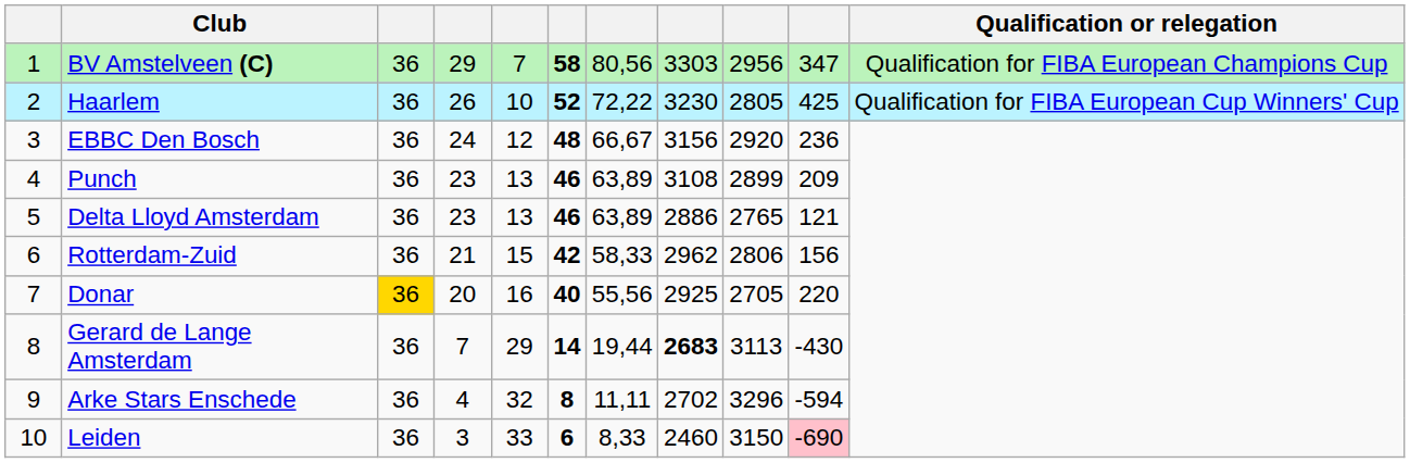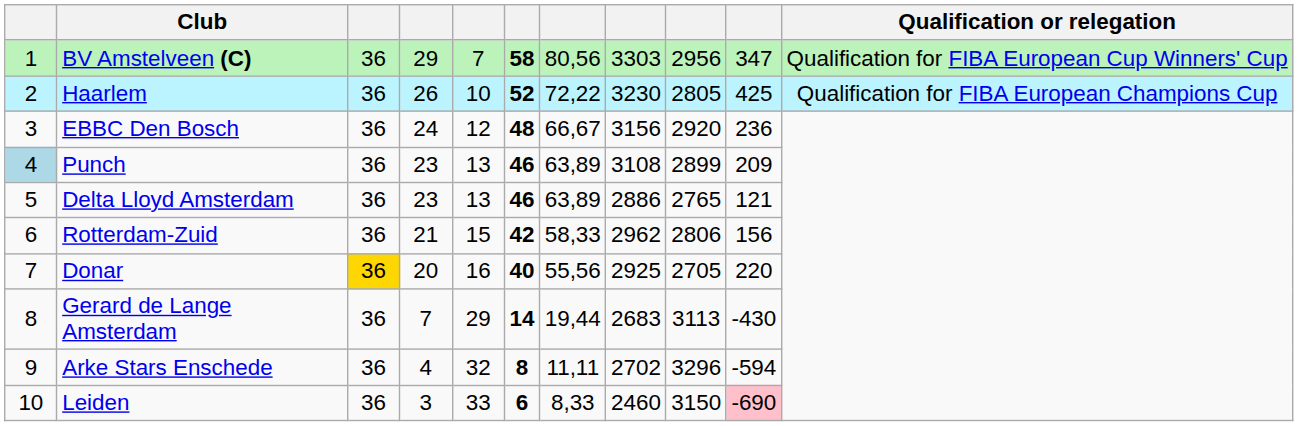 <table class="wikitable" style="text-align:center;">
 <tr>
 <th width="30"></th>
 <th width="200">Club</th>
 <th width="30"></th>
 <th width="30"></th>
 <th width="30"></th>
 <th><strong></strong></th>
 <th></th>
 <th width="30"></th>
 <th width="30"></th>
 <th width="30"></th>
 <th>Qualification or relegation</th>
 </tr>
 <tr bgcolor="#BBF3BB">
 <td>1</td>
 <td align="left"><a href='#'>BV Amstelveen</a> <strong>(C)</strong></td>
 <td>36</td>
 <td>29</td>
 <td>7</td>
 <td><strong>58</strong></td>
 <td>80,56</td>
 <td>3303</td>
 <td>2956</td>
 <td>347</td>
-<td>Qualification for <a href='#'>FIBA European Champions Cup</a></td>
+<td>Qualification for <a href='#'>FIBA European Cup Winners' Cup</a></td>
 </tr>
 <tr bgcolor="#BBF3FF">
 <td>2</td>
 <td align="left"><a href='#'>Haarlem</a></td>
 <td>36</td>
 <td>26</td>
 <td>10</td>
 <td><strong>52</strong></td>
 <td>72,22</td>
 <td>3230</td>
 <td>2805</td>
 <td>425</td>
-<td>Qualification for <a href='#'>FIBA European Cup Winners' Cup</a></td>
+<td>Qualification for <a href='#'>FIBA European Champions Cup</a></td>
 </tr>
 <tr>
 <td>3</td>
 <td align="left"><a href='#'>EBBC Den Bosch</a></td>
 <td>36</td>
 <td>24</td>
 <td>12</td>
 <td><strong>48</strong></td>
 <td>66,67</td>
 <td>3156</td>
 <td>2920</td>
 <td>236</td>
 <td rowspan="8"></td>
 </tr>
 <tr>
-<td>4</td>
+<td style="background: lightblue;">4</td>
 <td align="left"><a href='#'>Punch</a></td>
 <td>36</td>
 <td>23</td>
 <td>13</td>
 <td><strong>46</strong></td>
 <td>63,89</td>
 <td>3108</td>
 <td>2899</td>
 <td>209</td>
 </tr>
 <tr>
 <td>5</td>
 <td align="left"><a href='#'>Delta Lloyd Amsterdam</a></td>
 <td>36</td>
 <td>23</td>
 <td>13</td>
 <td><strong>46</strong></td>
 <td>63,89</td>
 <td>2886</td>
 <td>2765</td>
 <td>121</td>
 </tr>
 <tr>
 <td>6</td>
 <td align="left"><a href='#'>Rotterdam-Zuid</a></td>
 <td>36</td>
 <td>21</td>
 <td>15</td>
 <td><strong>42</strong></td>
 <td>58,33</td>
 <td>2962</td>
 <td>2806</td>
 <td>156</td>
 </tr>
 <tr>
 <td>7</td>
 <td align="left"><a href='#'>Donar</a></td>
 <td style="background: gold;">36</td>
 <td>20</td>
 <td>16</td>
 <td><strong>40</strong></td>
 <td>55,56</td>
 <td>2925</td>
 <td>2705</td>
 <td>220</td>
 </tr>
 <tr>
 <td>8</td>
 <td align="left"><a href='#'>Gerard de Lange Amsterdam</a></td>
 <td>36</td>
 <td>7</td>
 <td>29</td>
 <td><strong>14</strong></td>
 <td>19,44</td>
-<td><strong>2683</strong></td>
+<td>2683</td>
 <td>3113</td>
 <td>-430</td>
 </tr>
 <tr>
 <td>9</td>
 <td align="left"><a href='#'>Arke Stars Enschede</a></td>
 <td>36</td>
 <td>4</td>
 <td>32</td>
 <td><strong>8</strong></td>
 <td>11,11</td>
 <td>2702</td>
 <td>3296</td>
 <td>-594</td>
 </tr>
 <tr>
 <td>10</td>
 <td align="left"><a href='#'>Leiden</a></td>
 <td>36</td>
 <td>3</td>
 <td>33</td>
 <td><strong>6</strong></td>
 <td>8,33</td>
 <td>2460</td>
 <td>3150</td>
 <td style="background: pink;">-690</td>
 </tr>
 </table>
